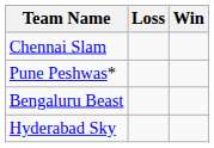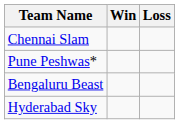 <table class="wikitable">
 <tr>
 <th>Team Name</th>
+<th>Win</th>
 <th>Loss</th>
-<th>Win</th>
 </tr>
 <tr>
 <td><a href='#'>Chennai Slam</a></td>
 <td></td>
 <td></td>
 </tr>
 <tr>
 <td><a href='#'>Pune Peshwas</a>*</td>
 <td></td>
 <td></td>
 </tr>
 <tr>
 <td><a href='#'>Bengaluru Beast</a></td>
 <td></td>
 <td></td>
 </tr>
 <tr>
 <td><a href='#'>Hyderabad Sky</a></td>
 <td></td>
 <td></td>
 </tr>
 </table>
